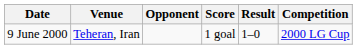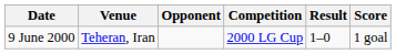 <table class="wikitable">
 <tr>
 <th>Date</th>
 <th>Venue</th>
 <th>Opponent</th>
+<th>Competition</th>
+<th>Result</th>
 <th>Score</th>
-<th>Result</th>
-<th>Competition</th>
 </tr>
 <tr>
 <td>9 June 2000</td>
 <td><a href='#'>Teheran</a>, Iran</td>
 <td></td>
+<td><a href='#'>2000 LG Cup</a></td>
+<td>1–0</td>
 <td>1 goal</td>
-<td>1–0</td>
-<td><a href='#'>2000 LG Cup</a></td>
 </tr>
 </table>
